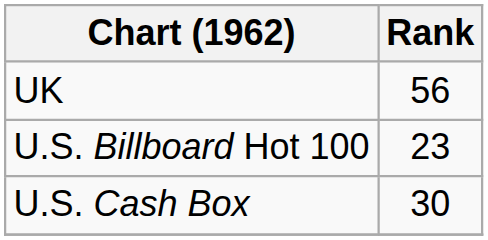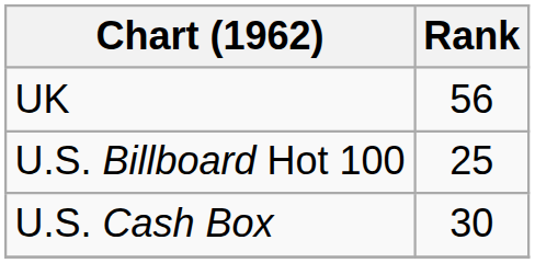 <table class="wikitable sortable">
 <tr>
 <th>Chart (1962)</th>
 <th style="text-align:center;">Rank</th>
 </tr>
 <tr>
 <td>UK</td>
 <td style="text-align:center;">56</td>
 </tr>
 <tr>
 <td>U.S. <em>Billboard</em> Hot 100</td>
-<td style="text-align:center;">23</td>
+<td style="text-align:center;">25</td>
 </tr>
 <tr>
 <td>U.S. <em>Cash Box</em></td>
 <td style="text-align:center;">30</td>
 </tr>
 <tr>
 </tr>
 </table>
